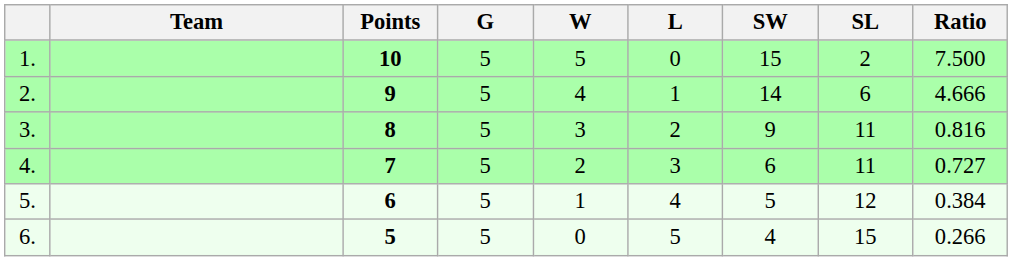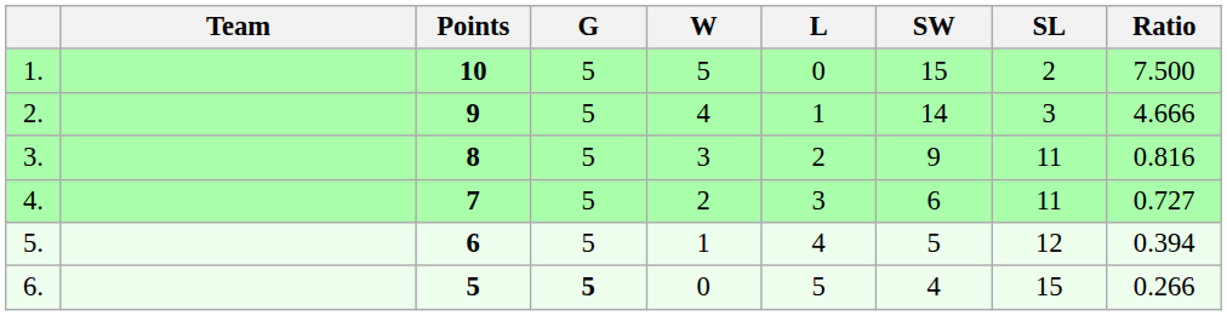 <table class=wikitable style="text-align:center">
 <tr style="background: #DCDCDC">
 <th width="25"></th>
 <th width="200">Team</th>
 <th width="60">Points</th>
 <th width="60">G</th>
 <th width="60">W</th>
 <th width="60">L</th>
 <th width="60">SW</th>
 <th width="60">SL</th>
 <th width="60">Ratio</th>
 </tr>
 <tr style="background: #AAFFAA">
 <td>1.</td>
 <td align=left></td>
 <td><strong>10</strong></td>
 <td>5</td>
 <td>5</td>
 <td>0</td>
 <td>15</td>
 <td>2</td>
 <td>7.500</td>
 </tr>
 <tr style="background: #AAFFAA">
 <td>2.</td>
 <td align=left></td>
 <td><strong>9</strong></td>
 <td>5</td>
 <td>4</td>
 <td>1</td>
 <td>14</td>
-<td>6</td>
+<td>3</td>
 <td>4.666</td>
 </tr>
 <tr style="background: #AAFFAA">
 <td>3.</td>
 <td align=left></td>
 <td><strong>8</strong></td>
 <td>5</td>
 <td>3</td>
 <td>2</td>
 <td>9</td>
 <td>11</td>
 <td>0.816</td>
 </tr>
 <tr style="background: #AAFFAA">
 <td>4.</td>
 <td align=left></td>
 <td><strong>7</strong></td>
 <td>5</td>
 <td>2</td>
 <td>3</td>
 <td>6</td>
 <td>11</td>
 <td>0.727</td>
 </tr>
 <tr style="background: #EEFFEE">
 <td>5.</td>
 <td align=left></td>
 <td><strong>6</strong></td>
 <td>5</td>
 <td>1</td>
 <td>4</td>
 <td>5</td>
 <td>12</td>
-<td>0.384</td>
+<td>0.394</td>
 </tr>
 <tr style="background: #EEFFEE">
 <td>6.</td>
 <td align=left></td>
 <td><strong>5</strong></td>
-<td>5</td>
+<td><strong>5</strong></td>
 <td>0</td>
 <td>5</td>
 <td>4</td>
 <td>15</td>
 <td>0.266</td>
 </tr>
 </table>
